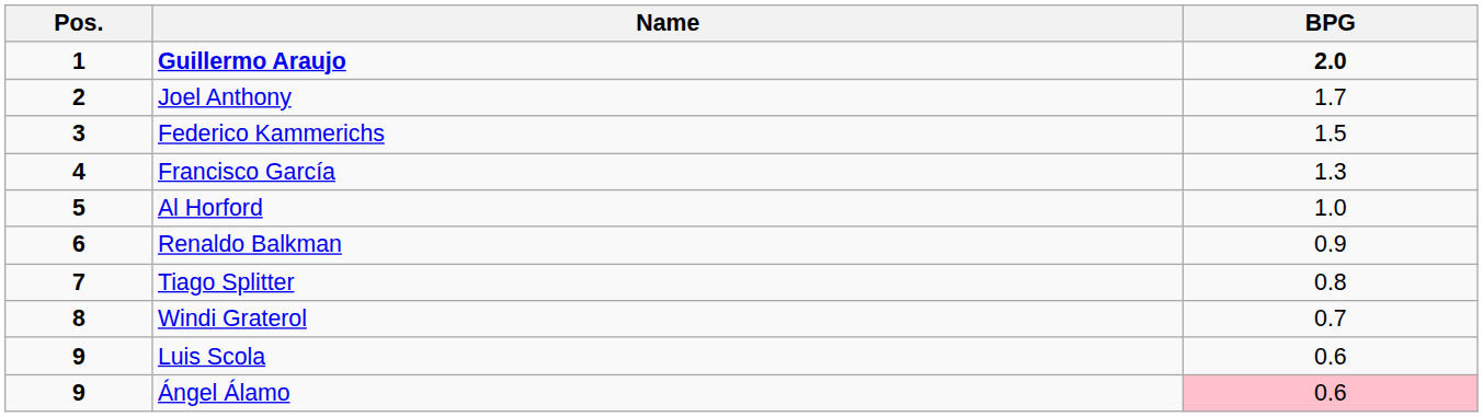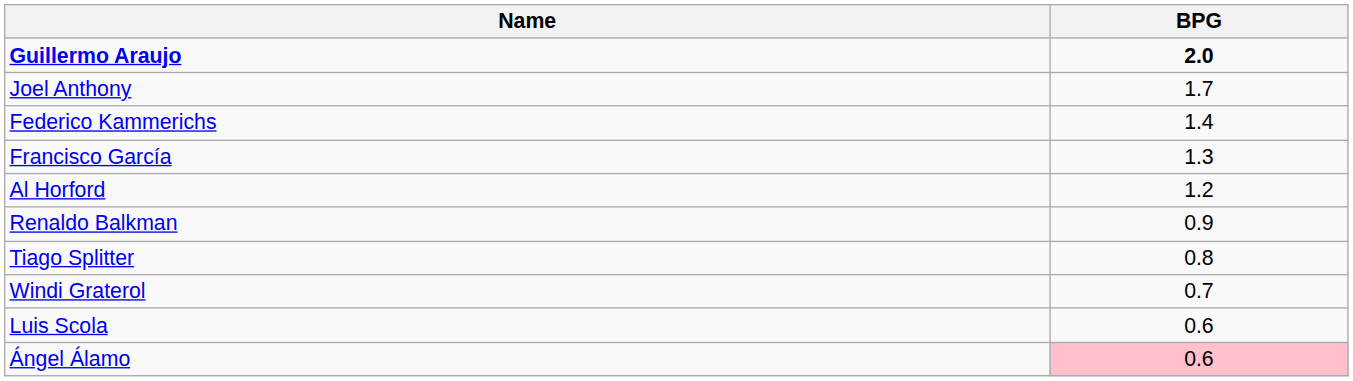 <table class=wikitable width="80%">
 <tr>
-<th width="10%">Pos.</th>
 <th width="70%">Name</th>
 <th width="20%">BPG</th>
 </tr>
 <tr>
-<td align=center><strong>1</strong></td>
 <td> <strong><a href='#'>Guillermo Araujo</a></strong></td>
 <td align=center><strong>2.0</strong></td>
 </tr>
 <tr>
-<td align=center><strong>2</strong></td>
 <td> <a href='#'>Joel Anthony</a></td>
 <td align=center>1.7</td>
 </tr>
 <tr>
-<td align=center><strong>3</strong></td>
 <td> <a href='#'>Federico Kammerichs</a></td>
-<td align=center>1.5</td>
+<td align=center>1.4</td>
 </tr>
 <tr>
-<td align=center><strong>4</strong></td>
 <td> <a href='#'>Francisco García</a></td>
 <td align=center>1.3</td>
 </tr>
 <tr>
-<td align=center><strong>5</strong></td>
 <td> <a href='#'>Al Horford</a></td>
-<td align=center>1.0</td>
+<td align=center>1.2</td>
 </tr>
 <tr>
-<td align=center><strong>6</strong></td>
 <td> <a href='#'>Renaldo Balkman</a></td>
 <td align=center>0.9</td>
 </tr>
 <tr>
-<td align=center><strong>7</strong></td>
 <td> <a href='#'>Tiago Splitter</a></td>
 <td align=center>0.8</td>
 </tr>
 <tr>
-<td align=center><strong>8</strong></td>
 <td> <a href='#'>Windi Graterol</a></td>
 <td align=center>0.7</td>
 </tr>
 <tr>
-<td align=center><strong>9</strong></td>
 <td> <a href='#'>Luis Scola</a></td>
 <td align=center>0.6</td>
 </tr>
 <tr>
-<td align=center><strong>9</strong></td>
 <td> <a href='#'>Ángel Álamo</a></td>
 <td align=center style="background: pink;">0.6</td>
 </tr>
 </table>
